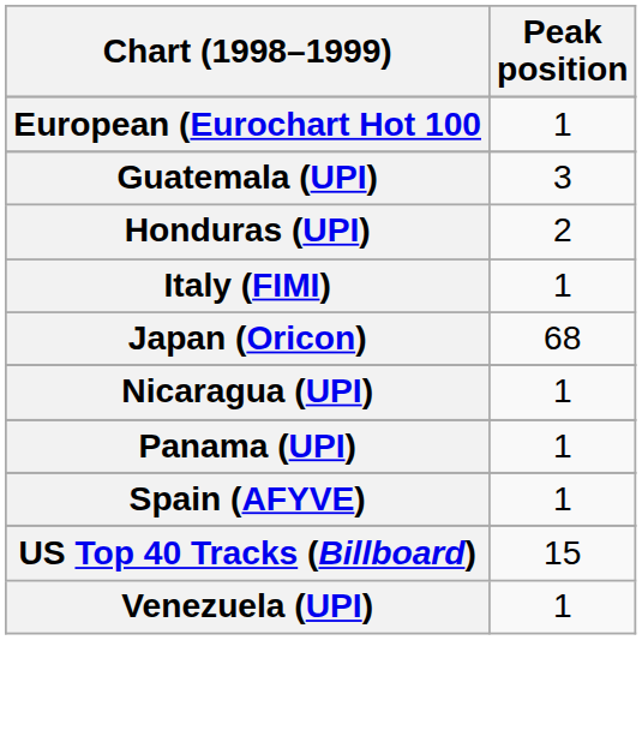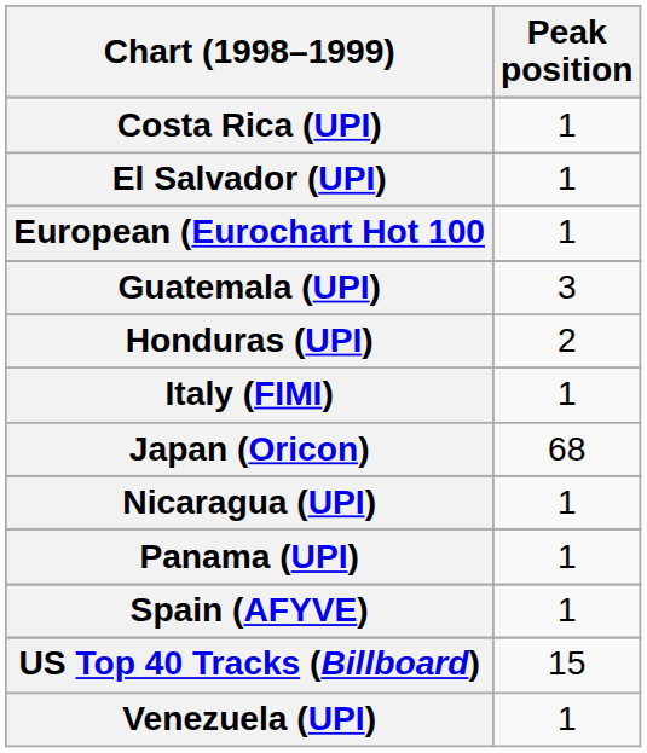 <table class="wikitable sortable plainrowheaders" style="text-align:center">
 <tr>
 <th scope="col">Chart (1998–1999)</th>
 <th scope="col">Peak<br>position</th>
 </tr>
 <tr>
 </tr>
 <tr>
 </tr>
 <tr>
 </tr>
 <tr>
+</tr>
+<tr>
+<th scope="row">Costa Rica (<a href='#'>UPI</a>)</th>
+<td>1</td>
+</tr>
+<tr>
+<th scope="row">El Salvador (<a href='#'>UPI</a>)</th>
+<td>1</td>
 </tr>
 <tr>
 <th scope="row">European (<a href='#'>Eurochart Hot 100</a></th>
 <td>1</td>
 </tr>
 <tr>
 </tr>
 <tr>
 </tr>
 <tr>
 </tr>
 <tr>
 <th scope="row">Guatemala (<a href='#'>UPI</a>)</th>
 <td>3</td>
 </tr>
 <tr>
 <th scope="row">Honduras (<a href='#'>UPI</a>)</th>
 <td>2</td>
 </tr>
 <tr>
 <th scope="row">Italy (<a href='#'>FIMI</a>)</th>
 <td>1</td>
 </tr>
 <tr>
 <th scope="row">Japan (<a href='#'>Oricon</a>)</th>
 <td>68</td>
 </tr>
 <tr>
 </tr>
 <tr>
 </tr>
 <tr>
 <th scope="row">Nicaragua (<a href='#'>UPI</a>)</th>
 <td>1</td>
 </tr>
 <tr>
 </tr>
 <tr>
 <th scope="row">Panama (<a href='#'>UPI</a>)</th>
 <td>1</td>
 </tr>
 <tr>
 </tr>
 <tr>
 <th scope="row">Spain (<a href='#'>AFYVE</a>)</th>
 <td>1</td>
 </tr>
 <tr>
 </tr>
 <tr>
 </tr>
 <tr>
 </tr>
 <tr>
 </tr>
 <tr>
 </tr>
 <tr>
 </tr>
 <tr>
 </tr>
 <tr>
 </tr>
 <tr>
 </tr>
 <tr>
 <th scope="row">US <a href='#'>Top 40 Tracks</a> (<em><a href='#'>Billboard</a></em>)</th>
 <td>15</td>
 </tr>
 <tr>
 <th scope="row">Venezuela (<a href='#'>UPI</a>)</th>
 <td>1</td>
 </tr>
 </table>
